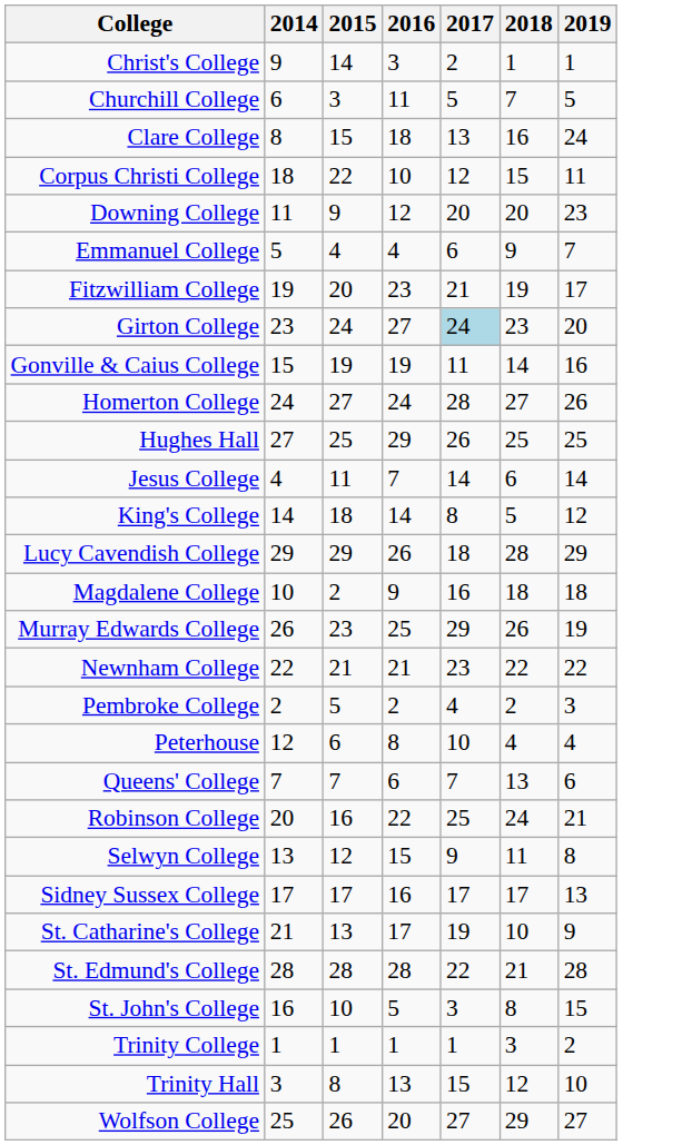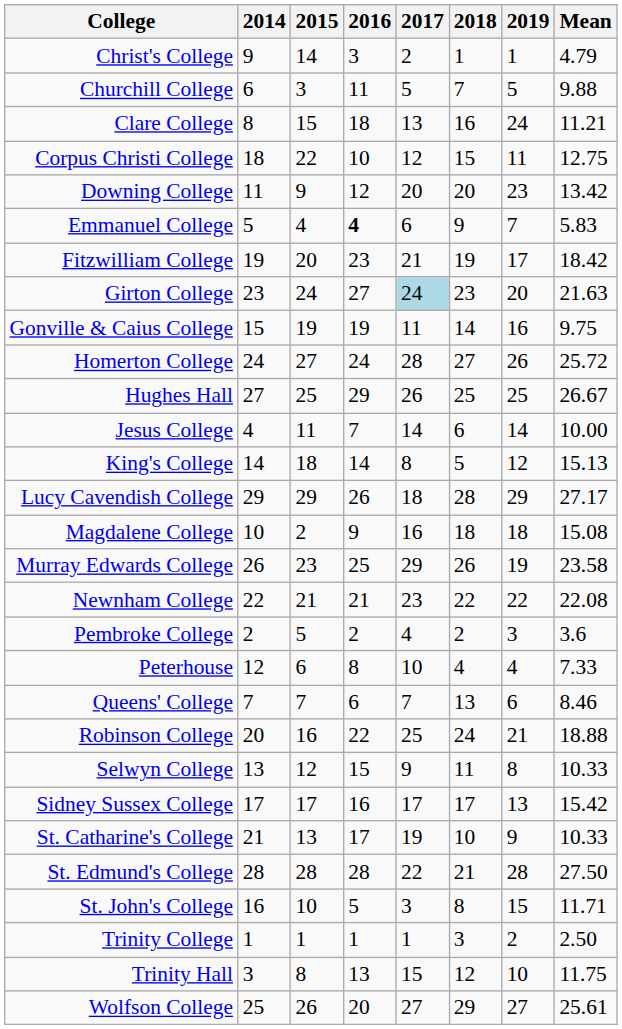 <table class="wikitable sortable">
 <tr>
 <th bgcolor="#E0E0FF" scope=col>College</th>
 <th data-sort-type="number" scope=col>2014</th>
 <th data-sort-type="number" scope=col>2015</th>
 <th data-sort-type="number" scope=col>2016</th>
 <th data-sort-type="number" scope=col>2017</th>
 <th data-sort-type="number" scope=col>2018</th>
 <th data-sort-type="number" scope=col>2019</th>
+<th data-sort-type="number" scope=col>Mean</th>
 </tr>
 <tr>
 <td align="right"><a href='#'>Christ's College</a></td>
 <td>9</td>
 <td>14</td>
 <td>3</td>
 <td>2</td>
 <td>1</td>
 <td>1</td>
+<td>4.79</td>
 </tr>
 <tr>
 <td align="right"><a href='#'>Churchill College</a></td>
 <td>6</td>
 <td>3</td>
 <td>11</td>
 <td>5</td>
 <td>7</td>
 <td>5</td>
+<td>9.88</td>
 </tr>
 <tr>
 <td align="right"><a href='#'>Clare College</a></td>
 <td>8</td>
 <td>15</td>
 <td>18</td>
 <td>13</td>
 <td>16</td>
 <td>24</td>
+<td>11.21</td>
 </tr>
 <tr>
 <td align="right"><a href='#'>Corpus Christi College</a></td>
 <td>18</td>
 <td>22</td>
 <td>10</td>
 <td>12</td>
 <td>15</td>
 <td>11</td>
+<td>12.75</td>
 </tr>
 <tr>
 <td align="right"><a href='#'>Downing College</a></td>
 <td>11</td>
 <td>9</td>
 <td>12</td>
 <td>20</td>
 <td>20</td>
 <td>23</td>
+<td>13.42</td>
 </tr>
 <tr>
 <td align="right"><a href='#'>Emmanuel College</a></td>
 <td>5</td>
 <td>4</td>
-<td>4</td>
+<td><strong>4</strong></td>
 <td>6</td>
 <td>9</td>
 <td>7</td>
+<td>5.83</td>
 </tr>
 <tr>
 <td align="right"><a href='#'>Fitzwilliam College</a></td>
 <td>19</td>
 <td>20</td>
 <td>23</td>
 <td>21</td>
 <td>19</td>
 <td>17</td>
+<td>18.42</td>
 </tr>
 <tr>
 <td align="right"><a href='#'>Girton College</a></td>
 <td>23</td>
 <td>24</td>
 <td>27</td>
 <td style="background: lightblue;">24</td>
 <td>23</td>
 <td>20</td>
+<td>21.63</td>
 </tr>
 <tr>
 <td align="right"><a href='#'>Gonville & Caius College</a></td>
 <td>15</td>
 <td>19</td>
 <td>19</td>
 <td>11</td>
 <td>14</td>
 <td>16</td>
+<td>9.75</td>
 </tr>
 <tr>
 <td align="right"><a href='#'>Homerton College</a></td>
 <td>24</td>
 <td>27</td>
 <td>24</td>
 <td>28</td>
 <td>27</td>
 <td>26</td>
+<td>25.72</td>
 </tr>
 <tr>
 <td align="right"><a href='#'>Hughes Hall</a></td>
 <td>27</td>
 <td>25</td>
 <td>29</td>
 <td>26</td>
 <td>25</td>
 <td>25</td>
+<td>26.67</td>
 </tr>
 <tr>
 <td align="right"><a href='#'>Jesus College</a></td>
 <td>4</td>
 <td>11</td>
 <td>7</td>
 <td>14</td>
 <td>6</td>
 <td>14</td>
+<td>10.00</td>
 </tr>
 <tr>
 <td align="right"><a href='#'>King's College</a></td>
 <td>14</td>
 <td>18</td>
 <td>14</td>
 <td>8</td>
 <td>5</td>
 <td>12</td>
+<td>15.13</td>
 </tr>
 <tr>
 <td align="right"><a href='#'>Lucy Cavendish College</a></td>
 <td>29</td>
 <td>29</td>
 <td>26</td>
 <td>18</td>
 <td>28</td>
 <td>29</td>
+<td>27.17</td>
 </tr>
 <tr>
 <td align="right"><a href='#'>Magdalene College</a></td>
 <td>10</td>
 <td>2</td>
 <td>9</td>
 <td>16</td>
 <td>18</td>
 <td>18</td>
+<td>15.08</td>
 </tr>
 <tr>
 <td align="right"><a href='#'>Murray Edwards College</a></td>
 <td>26</td>
 <td>23</td>
 <td>25</td>
 <td>29</td>
 <td>26</td>
 <td>19</td>
+<td>23.58</td>
 </tr>
 <tr>
 <td align="right"><a href='#'>Newnham College</a></td>
 <td>22</td>
 <td>21</td>
 <td>21</td>
 <td>23</td>
 <td>22</td>
 <td>22</td>
+<td>22.08</td>
 </tr>
 <tr>
 <td align="right"><a href='#'>Pembroke College</a></td>
 <td>2</td>
 <td>5</td>
 <td>2</td>
 <td>4</td>
 <td>2</td>
 <td>3</td>
+<td>3.6</td>
 </tr>
 <tr>
 <td align="right"><a href='#'>Peterhouse</a></td>
 <td>12</td>
 <td>6</td>
 <td>8</td>
 <td>10</td>
 <td>4</td>
 <td>4</td>
+<td>7.33</td>
 </tr>
 <tr>
 <td align="right"><a href='#'>Queens' College</a></td>
 <td>7</td>
 <td>7</td>
 <td>6</td>
 <td>7</td>
 <td>13</td>
 <td>6</td>
+<td>8.46</td>
 </tr>
 <tr>
 <td align="right"><a href='#'>Robinson College</a></td>
 <td>20</td>
 <td>16</td>
 <td>22</td>
 <td>25</td>
 <td>24</td>
 <td>21</td>
+<td>18.88</td>
 </tr>
 <tr>
 <td align="right"><a href='#'>Selwyn College</a></td>
 <td>13</td>
 <td>12</td>
 <td>15</td>
 <td>9</td>
 <td>11</td>
 <td>8</td>
+<td>10.33</td>
 </tr>
 <tr>
 <td align="right"><a href='#'>Sidney Sussex College</a></td>
 <td>17</td>
 <td>17</td>
 <td>16</td>
 <td>17</td>
 <td>17</td>
 <td>13</td>
+<td>15.42</td>
 </tr>
 <tr>
 <td align="right"><a href='#'>St. Catharine's College</a></td>
 <td>21</td>
 <td>13</td>
 <td>17</td>
 <td>19</td>
 <td>10</td>
 <td>9</td>
+<td>10.33</td>
 </tr>
 <tr>
 <td align="right"><a href='#'>St. Edmund's College</a></td>
 <td>28</td>
 <td>28</td>
 <td>28</td>
 <td>22</td>
 <td>21</td>
 <td>28</td>
+<td>27.50</td>
 </tr>
 <tr>
 <td align="right"><a href='#'>St. John's College</a></td>
 <td>16</td>
 <td>10</td>
 <td>5</td>
 <td>3</td>
 <td>8</td>
 <td>15</td>
+<td>11.71</td>
 </tr>
 <tr>
 <td align="right"><a href='#'>Trinity College</a></td>
 <td>1</td>
 <td>1</td>
 <td>1</td>
 <td>1</td>
 <td>3</td>
 <td>2</td>
+<td>2.50</td>
 </tr>
 <tr>
 <td align="right"><a href='#'>Trinity Hall</a></td>
 <td>3</td>
 <td>8</td>
 <td>13</td>
 <td>15</td>
 <td>12</td>
 <td>10</td>
+<td>11.75</td>
 </tr>
 <tr>
 <td align="right"><a href='#'>Wolfson College</a></td>
 <td>25</td>
 <td>26</td>
 <td>20</td>
 <td>27</td>
 <td>29</td>
 <td>27</td>
+<td>25.61</td>
 </tr>
 </table>
